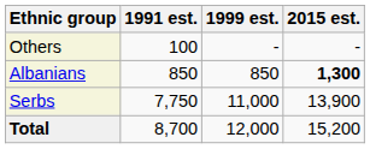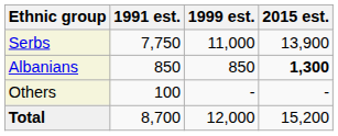 <table class="wikitable">
 <tr>
 <th>Ethnic group</th>
 <th>1991 est.</th>
 <th>1999 est.</th>
 <th>2015 est.</th>
 </tr>
 <tr>
-<td style="background:#F5F5DC;">Others</td>
-<td align="right">100</td>
-<td align="right">-</td>
-<td align="right">-</td>
+<td style="background:#F5F5DC;"><a href='#'>Serbs</a></td>
+<td align="right">7,750</td>
+<td align="right">11,000</td>
+<td align="right">13,900</td>
 </tr>
 <tr>
 <td style="background:#F5F5DC;"><a href='#'>Albanians</a></td>
 <td align="right">850</td>
 <td align="right">850</td>
 <td align="right"><strong>1,300</strong></td>
 </tr>
 <tr>
-<td style="background:#F5F5DC;"><a href='#'>Serbs</a></td>
-<td align="right">7,750</td>
-<td align="right">11,000</td>
-<td align="right">13,900</td>
+<td style="background:#F5F5DC;">Others</td>
+<td align="right">100</td>
+<td align="right">-</td>
+<td align="right">-</td>
 </tr>
 <tr>
 <td style="background:#F0F0F0;"><strong>Total</strong></td>
 <td align="right">8,700</td>
 <td align="right">12,000</td>
 <td align="right">15,200</td>
 </tr>
 </table>
